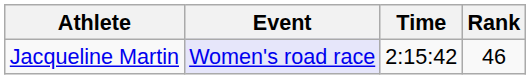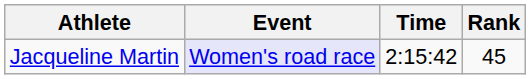 <table class=wikitable style="font-size:90%">
 <tr>
 <th>Athlete</th>
 <th>Event</th>
 <th>Time</th>
 <th>Rank</th>
 </tr>
 <tr align=center>
 <td align=left><a href='#'>Jacqueline Martin</a></td>
 <td align=left rowspan=1 style="background: lavender;"><a href='#'>Women's road race</a></td>
 <td>2:15:42</td>
-<td>46</td>
+<td>45</td>
 </tr>
 </table>
